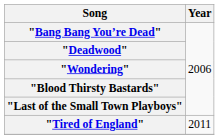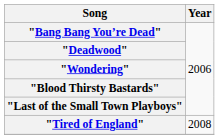 <table class="wikitable plainrowheaders" style="text-align:center;" border="1">
 <tr>
 <th rowspan="1">Song</th>
 <th rowspan="1">Year</th>
 </tr>
 <tr>
 <th scope="row">"<a href='#'>Bang Bang You’re Dead</a>"</th>
 <td rowspan="5">2006</td>
 </tr>
 <tr>
 <th scope="row">"<a href='#'>Deadwood</a>"</th>
 </tr>
 <tr>
 <th scope="row">"<a href='#'>Wondering</a>"</th>
 </tr>
 <tr>
 <th scope="row">"Blood Thirsty Bastards"</th>
 </tr>
 <tr>
 <th scope="row">"Last of the Small Town Playboys"</th>
 </tr>
 <tr>
 <th scope="row">"<a href='#'>Tired of England</a>"</th>
-<td>2011</td>
+<td>2008</td>
 </tr>
 <tr>
 </tr>
 </table>
